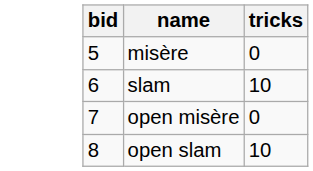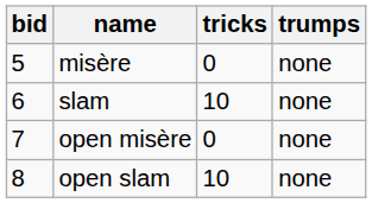 <table class="wikitable" align="right">
 <tr>
 <th>bid</th>
 <th>name</th>
 <th>tricks</th>
+<th>trumps</th>
 </tr>
 <tr>
 <td>5</td>
 <td>misère</td>
 <td>0</td>
+<td>none</td>
 </tr>
 <tr>
 <td>6</td>
 <td>slam</td>
 <td>10</td>
+<td>none</td>
 </tr>
 <tr>
 <td>7</td>
 <td>open misère</td>
 <td>0</td>
+<td>none</td>
 </tr>
 <tr>
 <td>8</td>
 <td>open slam</td>
 <td>10</td>
+<td>none</td>
 </tr>
 </table>
